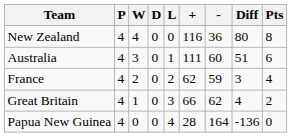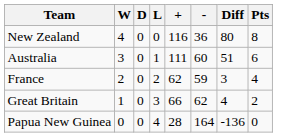 <table class="wikitable">
 <tr>
 <th>Team</th>
-<th>P</th>
 <th>W</th>
 <th>D</th>
 <th>L</th>
 <th>+</th>
 <th>-</th>
 <th>Diff</th>
 <th>Pts</th>
 </tr>
 <tr>
 <td>New Zealand</td>
 <td>4</td>
-<td>4</td>
 <td>0</td>
 <td>0</td>
 <td>116</td>
 <td>36</td>
 <td>80</td>
 <td>8</td>
 </tr>
 <tr>
 <td>Australia</td>
-<td>4</td>
 <td>3</td>
 <td>0</td>
 <td>1</td>
 <td>111</td>
 <td>60</td>
 <td>51</td>
 <td>6</td>
 </tr>
 <tr>
 <td>France</td>
-<td>4</td>
 <td>2</td>
 <td>0</td>
 <td>2</td>
 <td>62</td>
 <td>59</td>
 <td>3</td>
 <td>4</td>
 </tr>
 <tr>
 <td>Great Britain</td>
-<td>4</td>
 <td>1</td>
 <td>0</td>
 <td>3</td>
 <td>66</td>
 <td>62</td>
 <td>4</td>
 <td>2</td>
 </tr>
 <tr>
 <td>Papua New Guinea</td>
-<td>4</td>
 <td>0</td>
 <td>0</td>
 <td>4</td>
 <td>28</td>
 <td>164</td>
 <td>-136</td>
 <td>0</td>
 </tr>
 </table>
